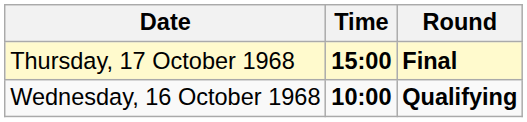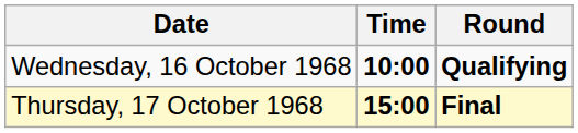 <table class="wikitable">
 <tr>
 <th>Date</th>
 <th>Time</th>
 <th>Round</th>
 </tr>
+<tr>
+<td>Wednesday, 16 October 1968</td>
+<td><strong>10:00</strong></td>
+<td><strong>Qualifying</strong></td>
+</tr>
 <tr style=background:lemonchiffon>
 <td>Thursday, 17 October 1968</td>
 <td><strong>15:00</strong></td>
 <td><strong>Final</strong></td>
 </tr>
-<tr>
-<td>Wednesday, 16 October 1968</td>
-<td><strong>10:00</strong></td>
-<td><strong>Qualifying</strong></td>
-</tr>
 </table>
